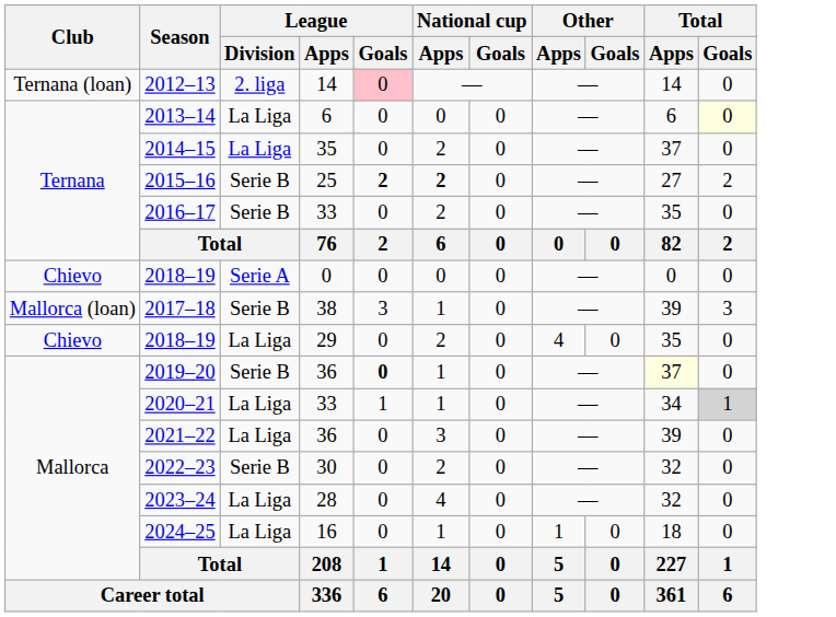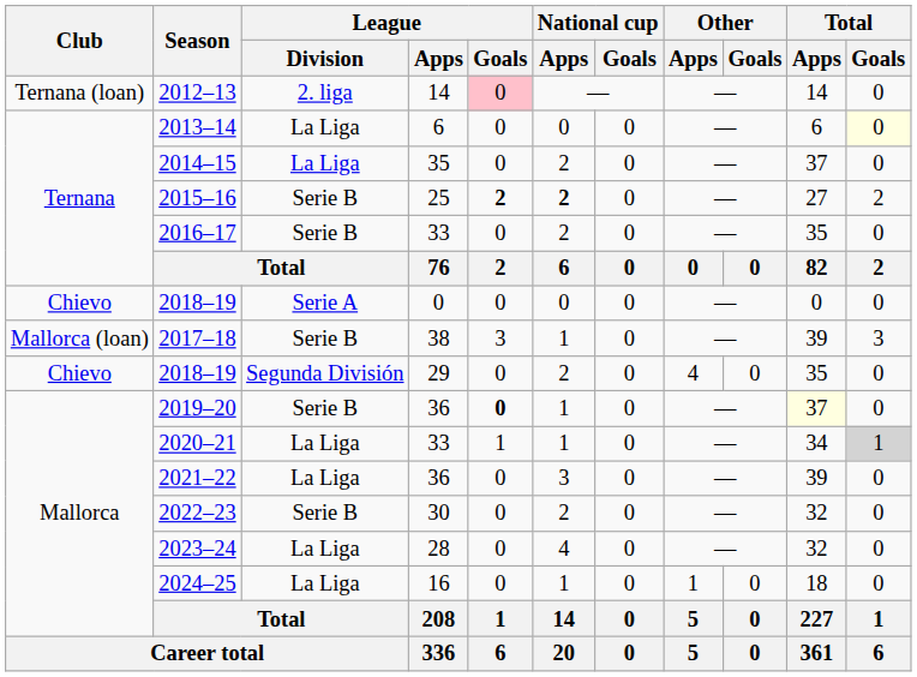 <table class="wikitable" style="text-align:center">
 <tr>
 <th rowspan="2">Club</th>
 <th rowspan="2">Season</th>
 <th colspan="3">League</th>
 <th colspan="2">National cup</th>
 <th colspan="2">Other</th>
 <th colspan="2">Total</th>
 </tr>
 <tr>
 <th>Division</th>
 <th>Apps</th>
 <th>Goals</th>
 <th>Apps</th>
 <th>Goals</th>
 <th>Apps</th>
 <th>Goals</th>
 <th>Apps</th>
 <th>Goals</th>
 </tr>
 <tr>
 <td>Ternana (loan)</td>
 <td><a href='#'>2012–13</a></td>
 <td><a href='#'>2. liga</a></td>
 <td>14</td>
 <td style="background: pink;">0</td>
 <td colspan="2">—</td>
 <td colspan="2">—</td>
 <td>14</td>
 <td>0</td>
 </tr>
 <tr>
 <td rowspan="5"><a href='#'>Ternana</a></td>
 <td><a href='#'>2013–14</a></td>
 <td>La Liga</td>
 <td>6</td>
 <td>0</td>
 <td>0</td>
 <td>0</td>
 <td colspan="2">—</td>
 <td>6</td>
 <td style="background: lightyellow;">0</td>
 </tr>
 <tr>
 <td><a href='#'>2014–15</a></td>
 <td><a href='#'>La Liga</a></td>
 <td>35</td>
 <td>0</td>
 <td>2</td>
 <td>0</td>
 <td colspan="2">—</td>
 <td>37</td>
 <td>0</td>
 </tr>
 <tr>
 <td><a href='#'>2015–16</a></td>
 <td>Serie B</td>
 <td>25</td>
 <td><strong>2</strong></td>
 <td><strong>2</strong></td>
 <td>0</td>
 <td colspan="2">—</td>
 <td>27</td>
 <td>2</td>
 </tr>
 <tr>
 <td><a href='#'>2016–17</a></td>
 <td>Serie B</td>
 <td>33</td>
 <td>0</td>
 <td>2</td>
 <td>0</td>
 <td colspan="2">—</td>
 <td>35</td>
 <td>0</td>
 </tr>
 <tr>
 <th colspan="2">Total</th>
 <th>76</th>
 <th>2</th>
 <th>6</th>
 <th>0</th>
 <th>0</th>
 <th>0</th>
 <th>82</th>
 <th>2</th>
 </tr>
 <tr>
 <td><a href='#'>Chievo</a></td>
 <td><a href='#'>2018–19</a></td>
 <td><a href='#'>Serie A</a></td>
 <td>0</td>
 <td>0</td>
 <td>0</td>
 <td>0</td>
 <td colspan="2">—</td>
 <td>0</td>
 <td>0</td>
 </tr>
 <tr>
 <td><a href='#'>Mallorca</a> (loan)</td>
 <td><a href='#'>2017–18</a></td>
 <td>Serie B</td>
 <td>38</td>
 <td>3</td>
 <td>1</td>
 <td>0</td>
 <td colspan="2">—</td>
 <td>39</td>
 <td>3</td>
 </tr>
 <tr>
 <td><a href='#'>Chievo</a></td>
 <td><a href='#'>2018–19</a></td>
-<td>La Liga</td>
+<td><a href='#'>Segunda División</a></td>
 <td>29</td>
 <td>0</td>
 <td>2</td>
 <td>0</td>
 <td>4</td>
 <td>0</td>
 <td>35</td>
 <td>0</td>
 </tr>
 <tr>
 <td rowspan="7">Mallorca</td>
 <td><a href='#'>2019–20</a></td>
 <td>Serie B</td>
 <td>36</td>
 <td><strong>0</strong></td>
 <td>1</td>
 <td>0</td>
 <td colspan="2">—</td>
 <td style="background: lightyellow;">37</td>
 <td>0</td>
 </tr>
 <tr>
 <td><a href='#'>2020–21</a></td>
 <td>La Liga</td>
 <td>33</td>
 <td>1</td>
 <td>1</td>
 <td>0</td>
 <td colspan="2">—</td>
 <td>34</td>
 <td style="background: lightgrey;">1</td>
 </tr>
 <tr>
 <td><a href='#'>2021–22</a></td>
 <td>La Liga</td>
 <td>36</td>
 <td>0</td>
 <td>3</td>
 <td>0</td>
 <td colspan="2">—</td>
 <td>39</td>
 <td>0</td>
 </tr>
 <tr>
 <td><a href='#'>2022–23</a></td>
 <td>Serie B</td>
 <td>30</td>
 <td>0</td>
 <td>2</td>
 <td>0</td>
 <td colspan="2">—</td>
 <td>32</td>
 <td>0</td>
 </tr>
 <tr>
 <td><a href='#'>2023–24</a></td>
 <td>La Liga</td>
 <td>28</td>
 <td>0</td>
 <td>4</td>
 <td>0</td>
 <td colspan="2">—</td>
 <td>32</td>
 <td>0</td>
 </tr>
 <tr>
 <td><a href='#'>2024–25</a></td>
 <td>La Liga</td>
 <td>16</td>
 <td>0</td>
 <td>1</td>
 <td>0</td>
 <td>1</td>
 <td>0</td>
 <td>18</td>
 <td>0</td>
 </tr>
 <tr>
 <th colspan="2">Total</th>
 <th>208</th>
 <th>1</th>
 <th>14</th>
 <th>0</th>
 <th>5</th>
 <th>0</th>
 <th>227</th>
 <th>1</th>
 </tr>
 <tr>
 <th colspan="3">Career total</th>
 <th>336</th>
 <th>6</th>
 <th>20</th>
 <th>0</th>
 <th>5</th>
 <th>0</th>
 <th>361</th>
 <th>6</th>
 </tr>
 </table>
